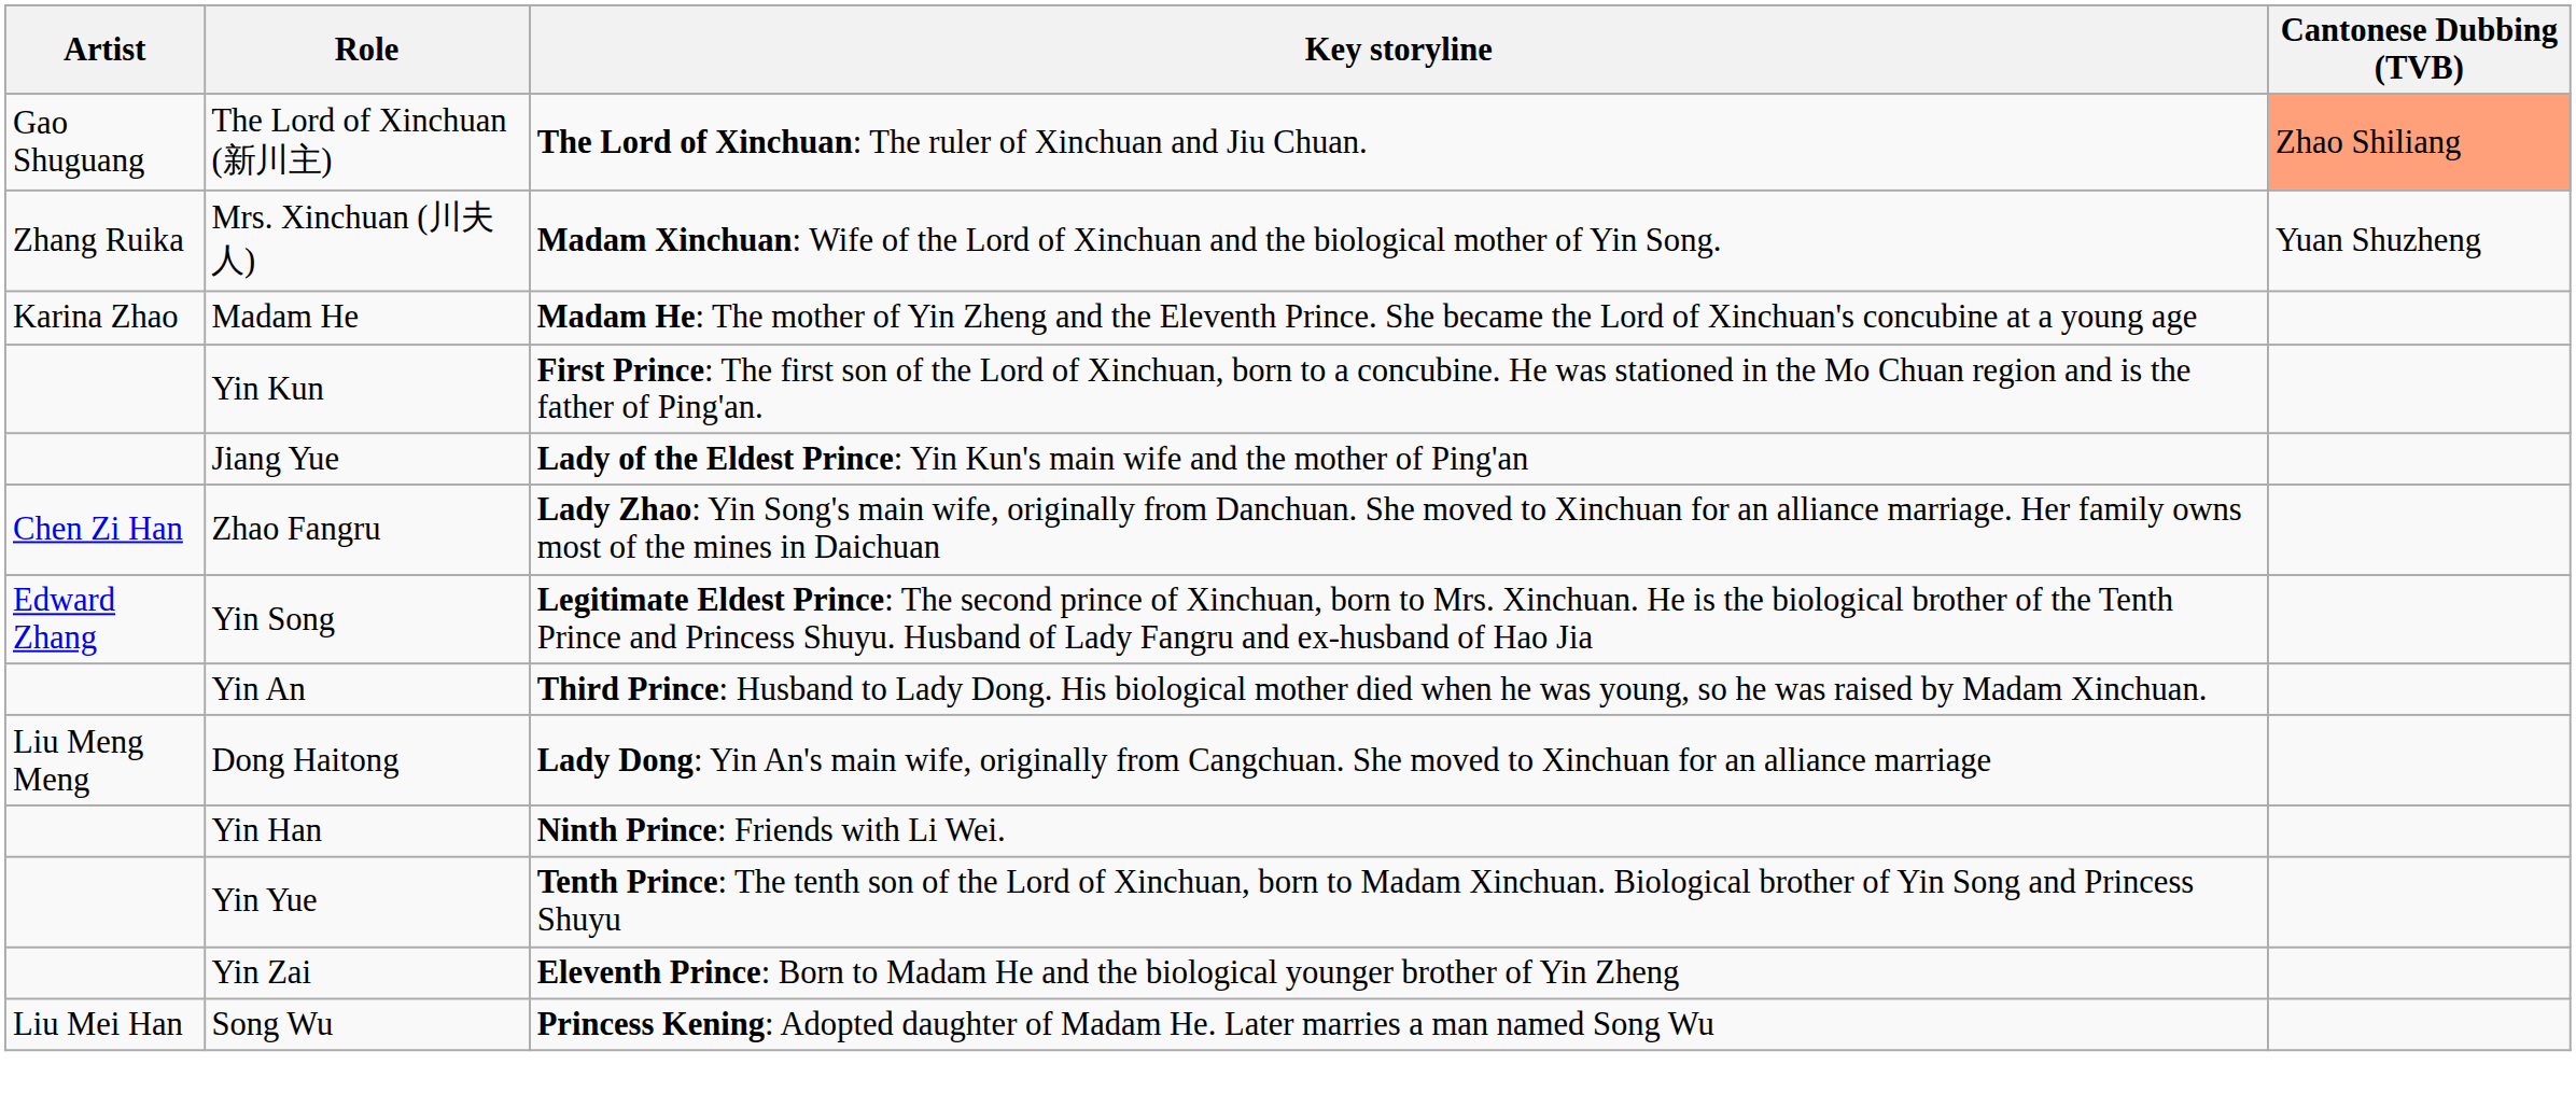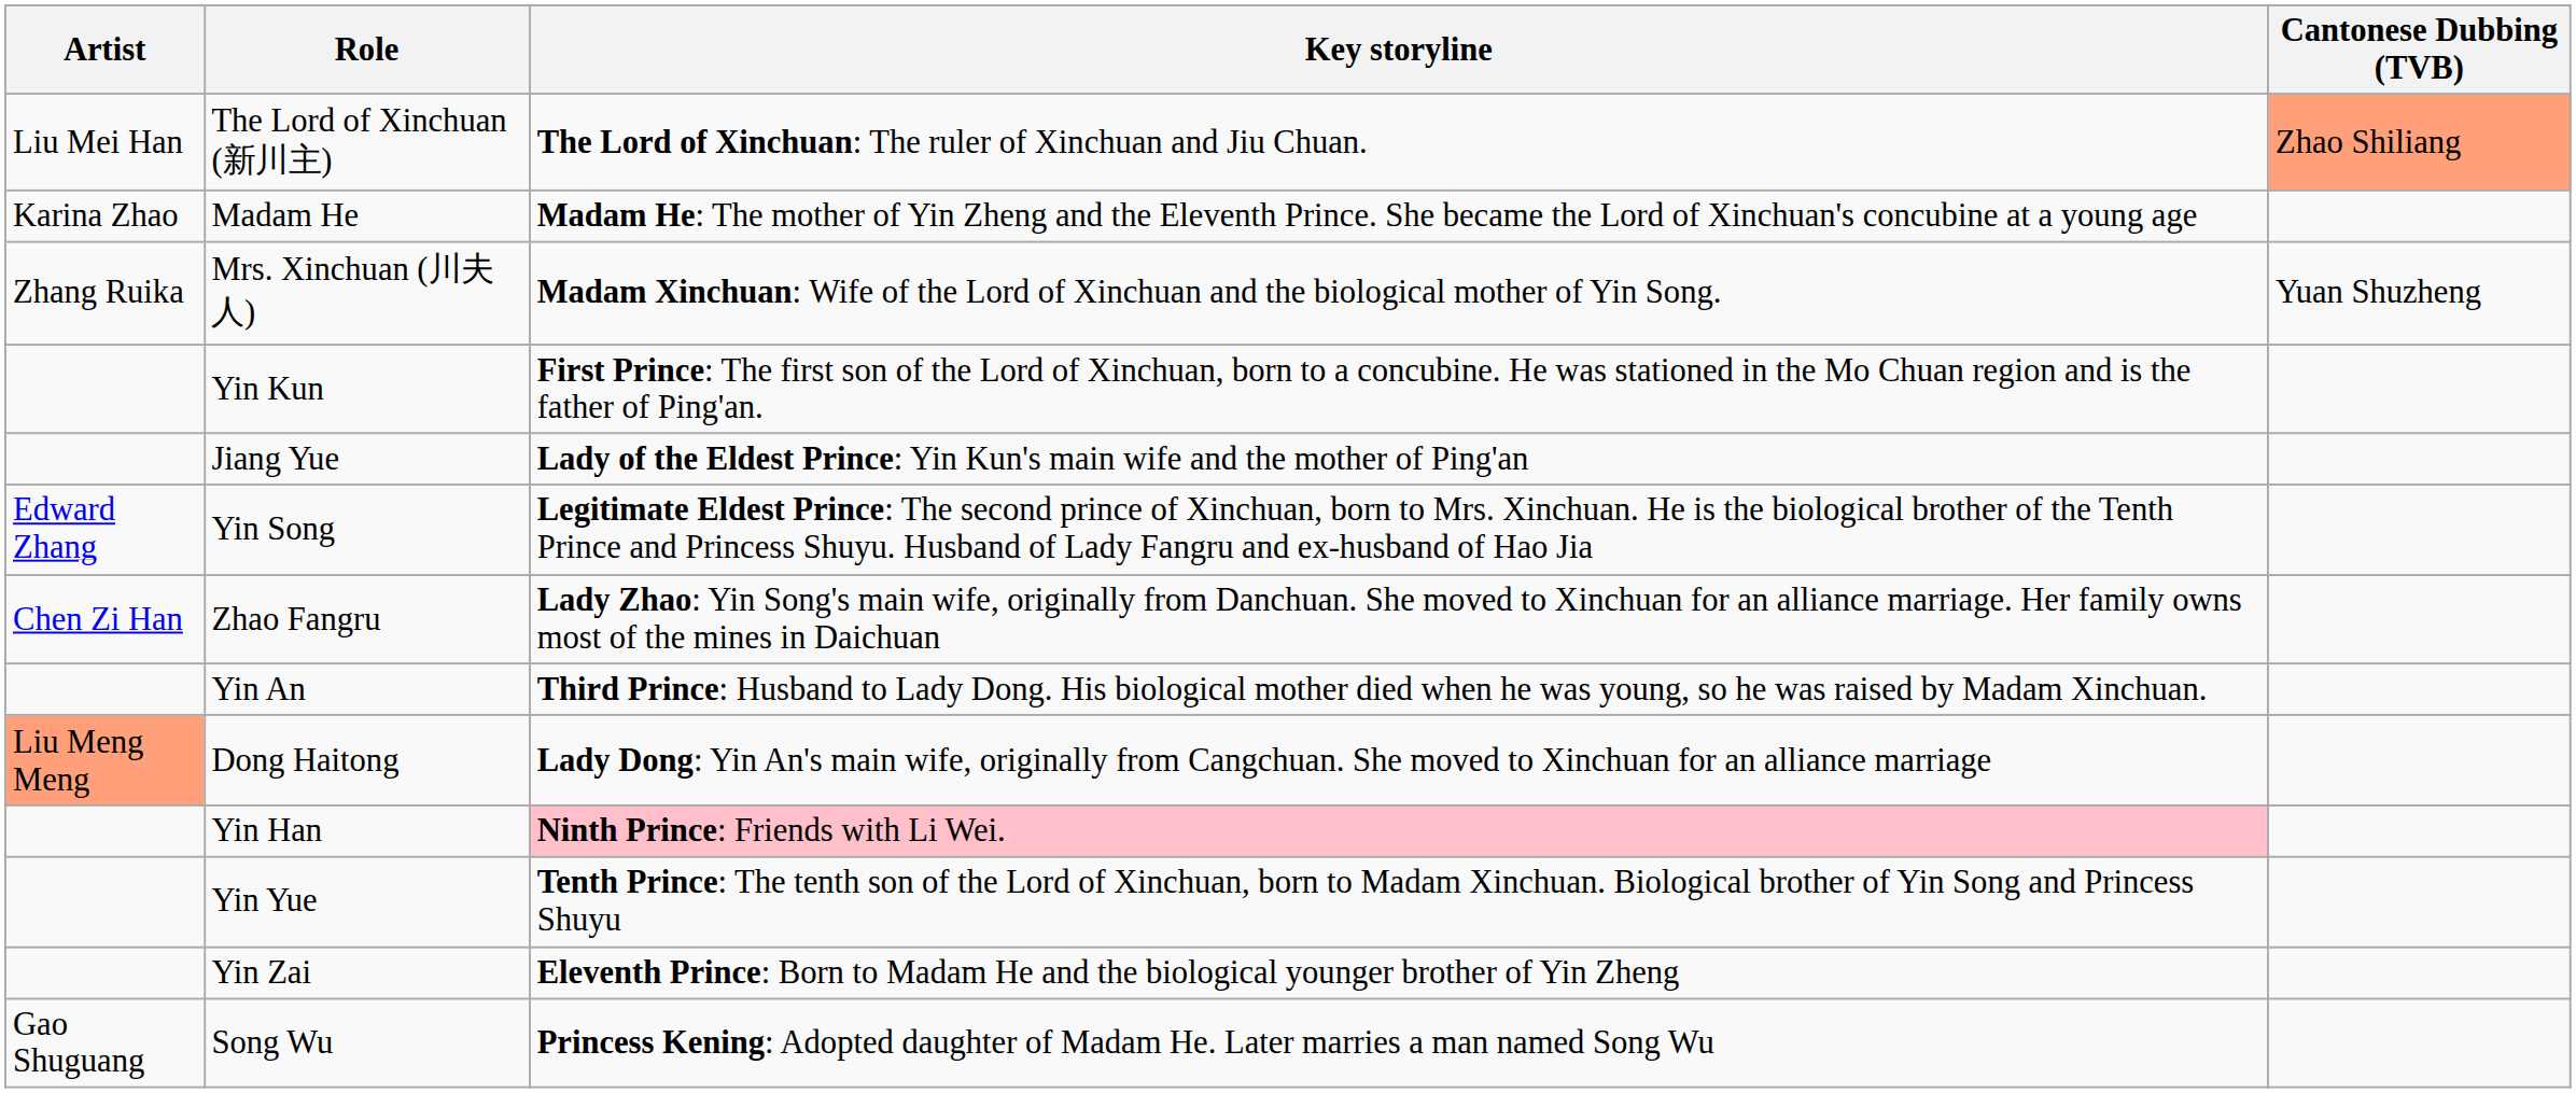 <table class="wikitable">
 <tr>
 <th>Artist</th>
 <th>Role</th>
 <th>Key storyline</th>
 <th><strong>Cantonese Dubbing (TVB)</strong></th>
 </tr>
 <tr>
-<td>Gao Shuguang</td>
+<td>Liu Mei Han</td>
 <td>The Lord of Xinchuan (新川主)</td>
 <td><strong>The Lord of Xinchuan</strong>: The ruler of Xinchuan and Jiu Chuan.</td>
 <td style="background: lightsalmon;">Zhao Shiliang</td>
+</tr>
+<tr>
+<td>Karina Zhao</td>
+<td>Madam He</td>
+<td><strong>Madam He</strong>: The mother of Yin Zheng and the Eleventh Prince. She became the Lord of Xinchuan's concubine at a young age</td>
+<td></td>
 </tr>
 <tr>
 <td>Zhang Ruika</td>
 <td>Mrs. Xinchuan (川夫人)</td>
 <td><strong>Madam Xinchuan</strong>: Wife of the Lord of Xinchuan and the biological mother of Yin Song.</td>
 <td>Yuan Shuzheng</td>
-</tr>
-<tr>
-<td>Karina Zhao</td>
-<td>Madam He</td>
-<td><strong>Madam He</strong>: The mother of Yin Zheng and the Eleventh Prince. She became the Lord of Xinchuan's concubine at a young age</td>
-<td></td>
 </tr>
 <tr>
 <td></td>
 <td>Yin Kun</td>
 <td><strong>First Prince</strong>: The first son of the Lord of Xinchuan, born to a concubine. He was stationed in the Mo Chuan region and is the father of Ping'an.</td>
 <td></td>
 </tr>
 <tr>
 <td></td>
 <td>Jiang Yue</td>
 <td><strong>Lady of the Eldest Prince</strong>: Yin Kun's main wife and the mother of Ping'an</td>
 <td></td>
 </tr>
 <tr>
+<td><a href='#'>Edward Zhang</a></td>
+<td>Yin Song</td>
+<td><strong>Legitimate Eldest Prince</strong>: The second prince of Xinchuan, born to Mrs. Xinchuan. He is the biological brother of the Tenth Prince and Princess Shuyu. Husband of Lady Fangru and ex-husband of Hao Jia</td>
+<td></td>
+</tr>
+<tr>
 <td><a href='#'>Chen Zi Han</a></td>
 <td>Zhao Fangru</td>
 <td><strong>Lady Zhao</strong>: Yin Song's main wife, originally from Danchuan. She moved to Xinchuan for an alliance marriage. Her family owns most of the mines in Daichuan</td>
-<td></td>
-</tr>
-<tr>
-<td><a href='#'>Edward Zhang</a></td>
-<td>Yin Song</td>
-<td><strong>Legitimate Eldest Prince</strong>: The second prince of Xinchuan, born to Mrs. Xinchuan. He is the biological brother of the Tenth Prince and Princess Shuyu. Husband of Lady Fangru and ex-husband of Hao Jia</td>
 <td></td>
 </tr>
 <tr>
 <td></td>
 <td>Yin An</td>
 <td><strong>Third Prince</strong>: Husband to Lady Dong. His biological mother died when he was young, so he was raised by Madam Xinchuan.</td>
 <td></td>
 </tr>
 <tr>
-<td>Liu Meng Meng</td>
+<td style="background: lightsalmon;">Liu Meng Meng</td>
 <td>Dong Haitong</td>
 <td><strong>Lady Dong</strong>: Yin An's main wife, originally from Cangchuan. She moved to Xinchuan for an alliance marriage</td>
 <td></td>
 </tr>
 <tr>
 <td></td>
 <td>Yin Han</td>
-<td><strong>Ninth Prince</strong>: Friends with Li Wei.</td>
+<td style="background: pink;"><strong>Ninth Prince</strong>: Friends with Li Wei.</td>
 <td></td>
 </tr>
 <tr>
 <td></td>
 <td>Yin Yue</td>
 <td><strong>Tenth Prince</strong>: The tenth son of the Lord of Xinchuan, born to Madam Xinchuan. Biological brother of Yin Song and Princess Shuyu</td>
 <td></td>
 </tr>
 <tr>
 <td></td>
 <td>Yin Zai</td>
 <td><strong>Eleventh Prince</strong>: Born to Madam He and the biological younger brother of Yin Zheng</td>
 <td></td>
 </tr>
 <tr>
-<td>Liu Mei Han</td>
+<td>Gao Shuguang</td>
 <td>Song Wu</td>
 <td><strong>Princess Kening</strong>: Adopted daughter of Madam He. Later marries a man named Song Wu</td>
 <td></td>
 </tr>
 </table>
